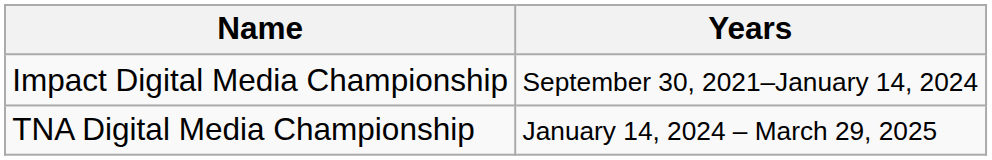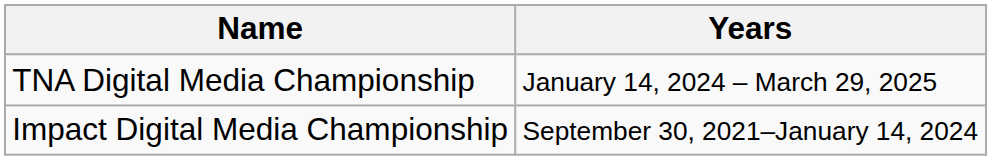 <table class="wikitable">
 <tr>
 <th>Name</th>
 <th>Years</th>
 </tr>
 <tr>
+<td>TNA Digital Media Championship</td>
+<td><small>January 14, 2024 – March 29, 2025</small></td>
+</tr>
+<tr>
 <td>Impact Digital Media Championship</td>
 <td><small>September 30, 2021–January 14, 2024</small></td>
 </tr>
-<tr>
-<td>TNA Digital Media Championship</td>
-<td><small>January 14, 2024 – March 29, 2025</small></td>
-</tr>
 </table>
